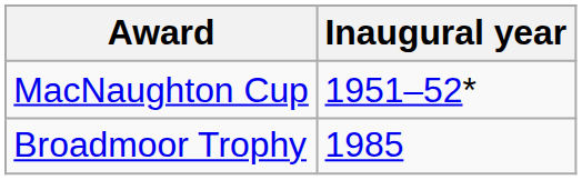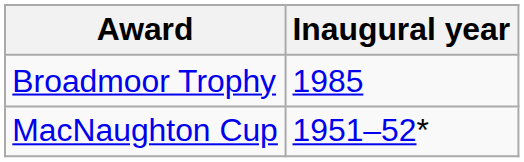 <table class="wikitable">
 <tr>
 <th>Award</th>
 <th>Inaugural year</th>
 </tr>
 <tr>
+<td><a href='#'>Broadmoor Trophy</a></td>
+<td><a href='#'>1985</a></td>
+</tr>
+<tr>
 <td><a href='#'>MacNaughton Cup</a></td>
 <td><a href='#'>1951–52</a>*</td>
 </tr>
-<tr>
-<td><a href='#'>Broadmoor Trophy</a></td>
-<td><a href='#'>1985</a></td>
-</tr>
 </table>
